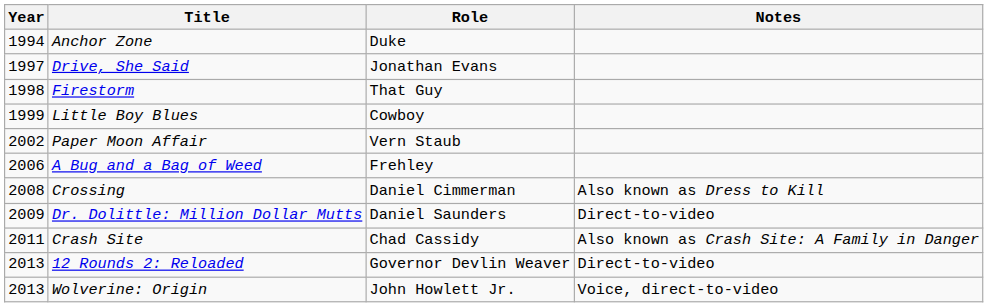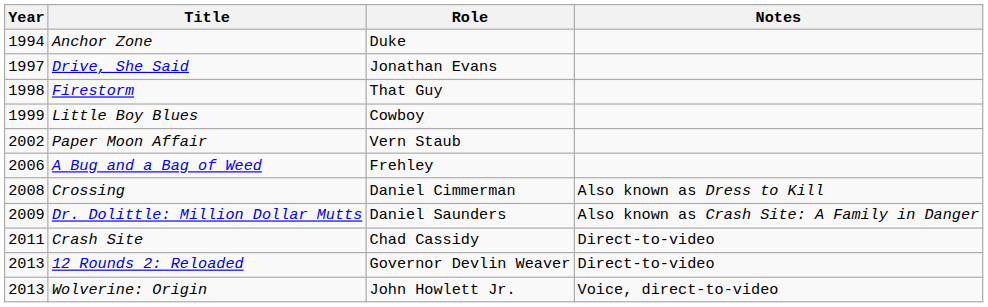 <table class="wikitable sortable">
 <tr>
 <th>Year</th>
 <th>Title</th>
 <th>Role</th>
 <th class="unsortable">Notes</th>
 </tr>
 <tr>
 <td>1994</td>
 <td><em>Anchor Zone</em></td>
 <td>Duke</td>
 <td></td>
 </tr>
 <tr>
 <td>1997</td>
 <td><em><a href='#'>Drive, She Said</a></em></td>
 <td>Jonathan Evans</td>
 <td></td>
 </tr>
 <tr>
 <td>1998</td>
 <td><em><a href='#'>Firestorm</a></em></td>
 <td>That Guy</td>
 <td></td>
 </tr>
 <tr>
 <td>1999</td>
 <td><em>Little Boy Blues</em></td>
 <td>Cowboy</td>
 <td></td>
 </tr>
 <tr>
 <td>2002</td>
 <td><em>Paper Moon Affair</em></td>
 <td>Vern Staub</td>
 <td></td>
 </tr>
 <tr>
 <td>2006</td>
 <td data-sort-value="Bug and a Bag of Weed, A"><em><a href='#'>A Bug and a Bag of Weed</a></em></td>
 <td>Frehley</td>
 <td></td>
 </tr>
 <tr>
 <td>2008</td>
 <td><em>Crossing</em></td>
 <td>Daniel Cimmerman</td>
 <td>Also known as <em>Dress to Kill</em></td>
 </tr>
 <tr>
 <td>2009</td>
 <td><em><a href='#'>Dr. Dolittle: Million Dollar Mutts</a></em></td>
 <td>Daniel Saunders</td>
-<td>Direct-to-video</td>
+<td>Also known as <em>Crash Site: A Family in Danger</em></td>
 </tr>
 <tr>
 <td>2011</td>
 <td><em>Crash Site</em></td>
 <td>Chad Cassidy</td>
-<td>Also known as <em>Crash Site: A Family in Danger</em></td>
+<td>Direct-to-video</td>
 </tr>
 <tr>
 <td>2013</td>
 <td><em><a href='#'>12 Rounds 2: Reloaded</a></em></td>
 <td>Governor Devlin Weaver</td>
 <td>Direct-to-video</td>
 </tr>
 <tr>
 <td>2013</td>
 <td><em>Wolverine: Origin</em></td>
 <td>John Howlett Jr.</td>
 <td>Voice, direct-to-video</td>
 </tr>
 </table>
